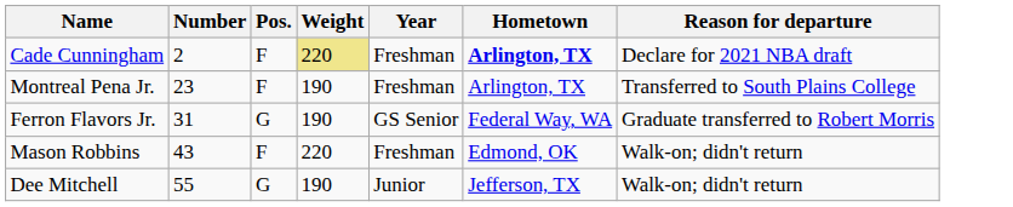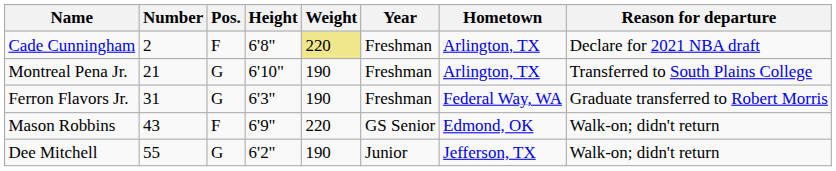 <table class="wikitable sortable" border="1">
 <tr>
 <th>Name</th>
 <th>Number</th>
 <th>Pos.</th>
+<th>Height</th>
 <th>Weight</th>
 <th>Year</th>
 <th>Hometown</th>
 <th class="unsortable">Reason for departure</th>
 </tr>
 <tr>
 <td><a href='#'>Cade Cunningham</a></td>
 <td>2</td>
 <td>F</td>
+<td>6'8"</td>
 <td style="background: khaki;">220</td>
 <td>Freshman</td>
-<td><strong><a href='#'>Arlington, TX</a></strong></td>
+<td><a href='#'>Arlington, TX</a></td>
 <td>Declare for <a href='#'>2021 NBA draft</a></td>
 </tr>
 <tr>
 <td>Montreal Pena Jr.</td>
-<td>23</td>
-<td>F</td>
+<td>21</td>
+<td>G</td>
+<td>6'10"</td>
 <td>190</td>
 <td>Freshman</td>
 <td><a href='#'>Arlington, TX</a></td>
 <td>Transferred to <a href='#'>South Plains College</a></td>
 </tr>
 <tr>
 <td>Ferron Flavors Jr.</td>
 <td>31</td>
 <td>G</td>
+<td>6'3"</td>
 <td>190</td>
-<td>GS Senior</td>
+<td>Freshman</td>
 <td><a href='#'>Federal Way, WA</a></td>
 <td>Graduate transferred to <a href='#'>Robert Morris</a></td>
 </tr>
 <tr>
 <td>Mason Robbins</td>
 <td>43</td>
 <td>F</td>
+<td>6'9"</td>
 <td>220</td>
-<td>Freshman</td>
+<td>GS Senior</td>
 <td><a href='#'>Edmond, OK</a></td>
 <td>Walk-on; didn't return</td>
 </tr>
 <tr>
 <td>Dee Mitchell</td>
 <td>55</td>
 <td>G</td>
+<td>6'2"</td>
 <td>190</td>
 <td>Junior</td>
 <td><a href='#'>Jefferson, TX</a></td>
 <td>Walk-on; didn't return</td>
 </tr>
 </table>
